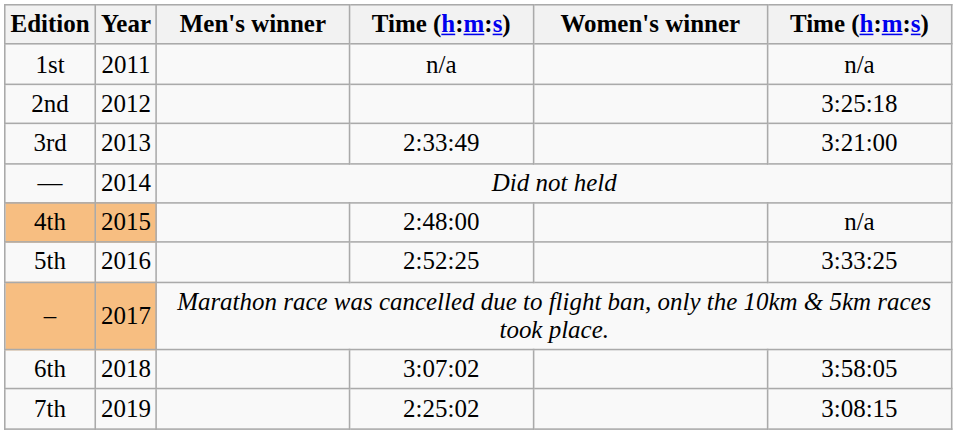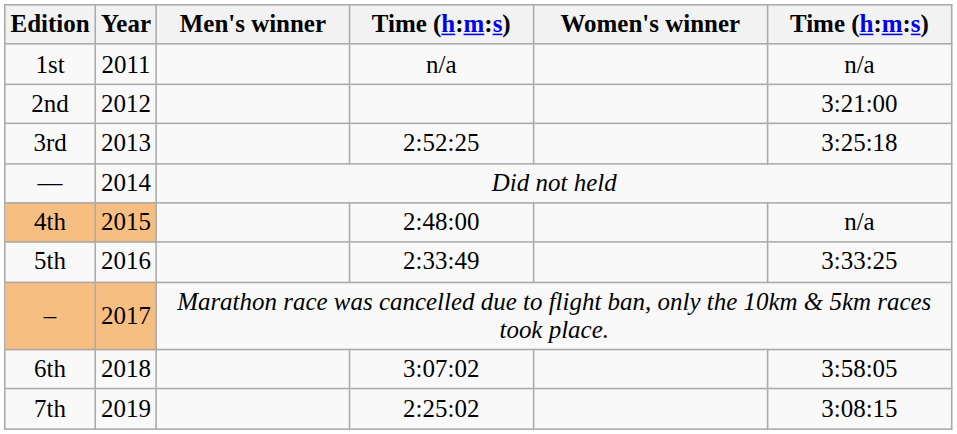 <table class="wikitable sortable" style="text-align:center">
 <tr>
 <th class=unsortable>Edition</th>
 <th>Year</th>
 <th class=unsortable>Men's winner</th>
 <th>Time (<a href='#'>h</a>:<a href='#'>m</a>:<a href='#'>s</a>)</th>
 <th class=unsortable>Women's winner</th>
 <th>Time (<a href='#'>h</a>:<a href='#'>m</a>:<a href='#'>s</a>)</th>
 </tr>
 <tr>
 <td>1st</td>
 <td>2011</td>
 <td align=left></td>
 <td>n/a</td>
 <td align=left></td>
 <td>n/a</td>
 </tr>
 <tr>
 <td>2nd</td>
 <td>2012</td>
 <td></td>
 <td></td>
 <td align=left></td>
-<td>3:25:18</td>
+<td>3:21:00</td>
 </tr>
 <tr>
 <td>3rd</td>
 <td>2013</td>
 <td align=left></td>
-<td>2:33:49</td>
+<td>2:52:25</td>
 <td align=left></td>
-<td>3:21:00</td>
+<td>3:25:18</td>
 </tr>
 <tr>
 <td>—</td>
 <td>2014</td>
 <td colspan=4><em>Did not held</em></td>
 </tr>
 <tr>
 <td bgcolor=#F7BE81>4th</td>
 <td bgcolor=#F7BE81>2015</td>
 <td align=left></td>
 <td>2:48:00</td>
 <td align=left></td>
 <td>n/a</td>
 </tr>
 <tr>
 <td>5th</td>
 <td>2016</td>
 <td align=left></td>
-<td>2:52:25</td>
+<td>2:33:49</td>
 <td align=left></td>
 <td>3:33:25</td>
 </tr>
 <tr>
 <td bgcolor=#F7BE81>–</td>
 <td bgcolor=#F7BE81>2017</td>
 <td colspan=4><em>Marathon race was cancelled due to flight ban, only the 10km & 5km races took place.</em></td>
 </tr>
 <tr>
 <td>6th</td>
 <td>2018</td>
 <td align=left></td>
 <td>3:07:02</td>
 <td align=left></td>
 <td>3:58:05</td>
 </tr>
 <tr>
 <td>7th</td>
 <td>2019</td>
 <td align=left></td>
 <td>2:25:02</td>
 <td align=left></td>
 <td>3:08:15</td>
 </tr>
 </table>
